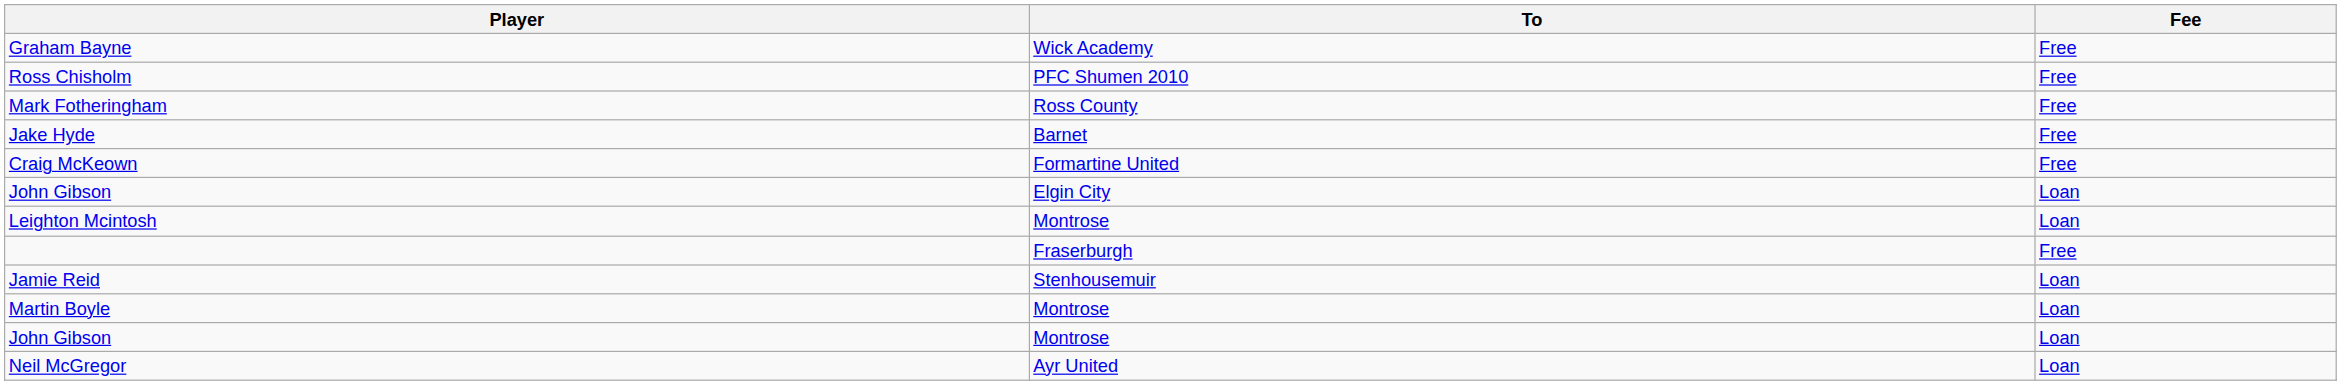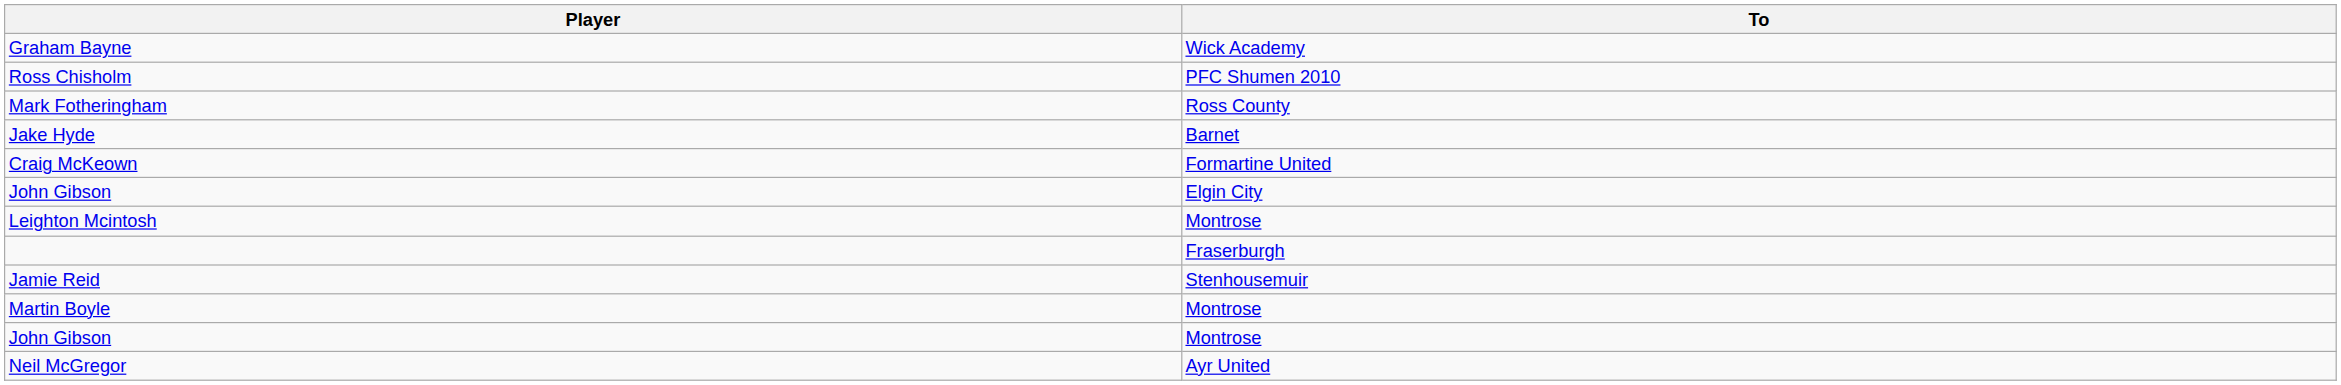 <table class="wikitable" style="text-align:center; font-size:95%;width:98%; text-align:left">
 <tr>
 <th>Player</th>
 <th>To</th>
-<th>Fee</th>
 </tr>
 <tr>
 <td> <a href='#'>Graham Bayne</a></td>
 <td> <a href='#'>Wick Academy</a></td>
-<td><a href='#'>Free</a></td>
 </tr>
 <tr>
 <td> <a href='#'>Ross Chisholm</a></td>
 <td> <a href='#'>PFC Shumen 2010</a></td>
-<td><a href='#'>Free</a></td>
 </tr>
 <tr>
 <td> <a href='#'>Mark Fotheringham</a></td>
 <td> <a href='#'>Ross County</a></td>
-<td><a href='#'>Free</a></td>
 </tr>
 <tr>
 <td> <a href='#'>Jake Hyde</a></td>
 <td> <a href='#'>Barnet</a></td>
-<td><a href='#'>Free</a></td>
 </tr>
 <tr>
 <td> <a href='#'>Craig McKeown</a></td>
 <td> <a href='#'>Formartine United</a></td>
-<td><a href='#'>Free</a></td>
 </tr>
 <tr>
 <td> <a href='#'>John Gibson</a></td>
 <td> <a href='#'>Elgin City</a></td>
-<td><a href='#'>Loan</a></td>
 </tr>
 <tr>
 <td> <a href='#'>Leighton Mcintosh</a></td>
 <td> <a href='#'>Montrose</a></td>
-<td><a href='#'>Loan</a></td>
 </tr>
 <tr>
 <td> </td>
 <td> <a href='#'>Fraserburgh</a></td>
-<td><a href='#'>Free</a></td>
 </tr>
 <tr>
 <td> <a href='#'>Jamie Reid</a></td>
 <td> <a href='#'>Stenhousemuir</a></td>
-<td><a href='#'>Loan</a></td>
 </tr>
 <tr>
 <td> <a href='#'>Martin Boyle</a></td>
 <td> <a href='#'>Montrose</a></td>
-<td><a href='#'>Loan</a></td>
 </tr>
 <tr>
 <td> <a href='#'>John Gibson</a></td>
 <td> <a href='#'>Montrose</a></td>
-<td><a href='#'>Loan</a></td>
 </tr>
 <tr>
 <td> <a href='#'>Neil McGregor</a></td>
 <td> <a href='#'>Ayr United</a></td>
-<td><a href='#'>Loan</a></td>
 </tr>
 </table>
